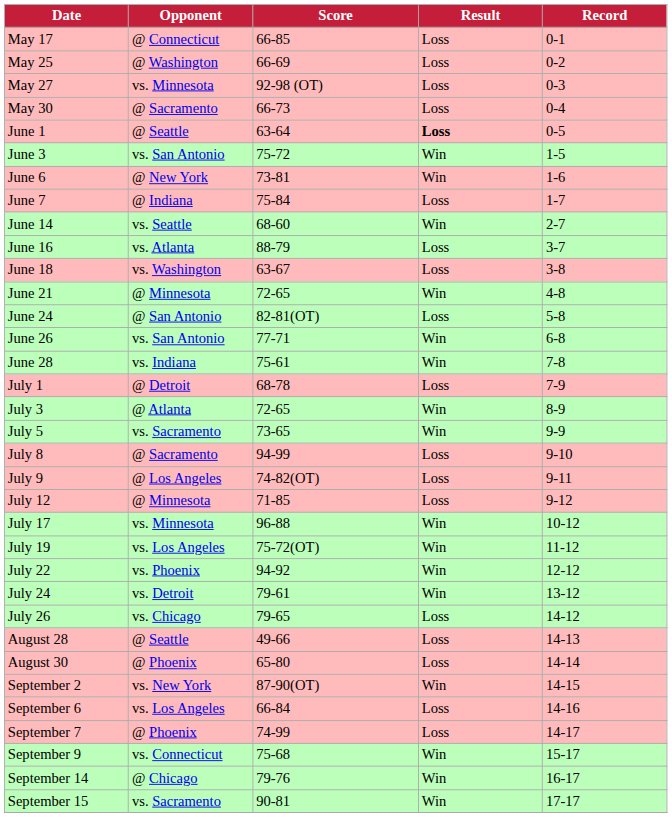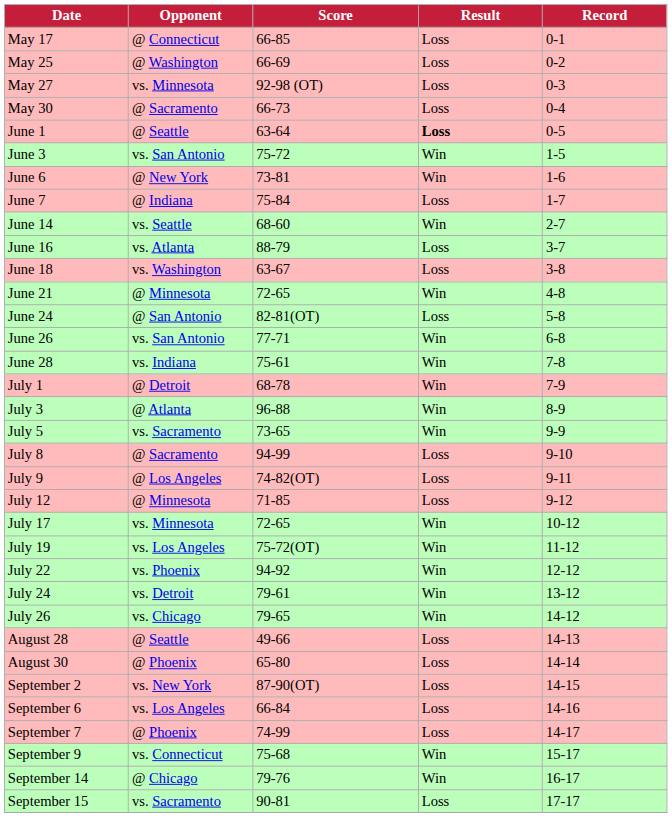 <table class="wikitable sortable sortable">
 <tr>
 <th style="background:#C41E3A;color:white;" width="15%">Date</th>
 <th style="background:#C41E3A;color:white;" width="15%">Opponent</th>
 <th style="background:#C41E3A;color:white;" width="20%">Score</th>
 <th style="background:#C41E3A;color:white;" width="15%">Result</th>
 <th style="background:#C41E3A;color:white;" width="15%">Record</th>
 </tr>
 <tr bgcolor="ffbbbb">
 <td>May 17</td>
 <td>@ <a href='#'>Connecticut</a></td>
 <td>66-85</td>
 <td>Loss</td>
 <td>0-1</td>
 </tr>
 <tr bgcolor="ffbbbb">
 <td>May 25</td>
 <td>@ <a href='#'>Washington</a></td>
 <td>66-69</td>
 <td>Loss</td>
 <td>0-2</td>
 </tr>
 <tr bgcolor="ffbbbb">
 <td>May 27</td>
 <td>vs. <a href='#'>Minnesota</a></td>
 <td>92-98 (OT)</td>
 <td>Loss</td>
 <td>0-3</td>
 </tr>
 <tr bgcolor="ffbbbb">
 <td>May 30</td>
 <td>@ <a href='#'>Sacramento</a></td>
 <td>66-73</td>
 <td>Loss</td>
 <td>0-4</td>
 </tr>
 <tr bgcolor="ffbbbb">
 <td>June 1</td>
 <td>@ <a href='#'>Seattle</a></td>
 <td>63-64</td>
 <td><strong>Loss</strong></td>
 <td>0-5</td>
 </tr>
 <tr bgcolor="bbffbb">
 <td>June 3</td>
 <td>vs. <a href='#'>San Antonio</a></td>
 <td>75-72</td>
 <td>Win</td>
 <td>1-5</td>
 </tr>
 <tr bgcolor="ffbbbb">
 <td>June 6</td>
 <td>@ <a href='#'>New York</a></td>
 <td>73-81</td>
 <td>Win</td>
 <td>1-6</td>
 </tr>
 <tr bgcolor="ffbbbb">
 <td>June 7</td>
 <td>@ <a href='#'>Indiana</a></td>
 <td>75-84</td>
 <td>Loss</td>
 <td>1-7</td>
 </tr>
 <tr bgcolor="bbffbb">
 <td>June 14</td>
 <td>vs. <a href='#'>Seattle</a></td>
 <td>68-60</td>
 <td>Win</td>
 <td>2-7</td>
 </tr>
 <tr bgcolor="bbffbb">
 <td>June 16</td>
 <td>vs. <a href='#'>Atlanta</a></td>
 <td>88-79</td>
 <td>Loss</td>
 <td>3-7</td>
 </tr>
 <tr bgcolor="ffbbbb">
 <td>June 18</td>
 <td>vs. <a href='#'>Washington</a></td>
 <td>63-67</td>
 <td>Loss</td>
 <td>3-8</td>
 </tr>
 <tr bgcolor="bbffbb">
 <td>June 21</td>
 <td>@ <a href='#'>Minnesota</a></td>
 <td>72-65</td>
 <td>Win</td>
 <td>4-8</td>
 </tr>
 <tr bgcolor="bbffbb">
 <td>June 24</td>
 <td>@ <a href='#'>San Antonio</a></td>
 <td>82-81(OT)</td>
 <td>Loss</td>
 <td>5-8</td>
 </tr>
 <tr bgcolor="bbffbb">
 <td>June 26</td>
 <td>vs. <a href='#'>San Antonio</a></td>
 <td>77-71</td>
 <td>Win</td>
 <td>6-8</td>
 </tr>
 <tr bgcolor="bbffbb">
 <td>June 28</td>
 <td>vs. <a href='#'>Indiana</a></td>
 <td>75-61</td>
 <td>Win</td>
 <td>7-8</td>
 </tr>
 <tr bgcolor="ffbbbb">
 <td>July 1</td>
 <td>@ <a href='#'>Detroit</a></td>
 <td>68-78</td>
-<td>Loss</td>
+<td>Win</td>
 <td>7-9</td>
 </tr>
 <tr bgcolor="bbffbb">
 <td>July 3</td>
 <td>@ <a href='#'>Atlanta</a></td>
-<td>72-65</td>
+<td>96-88</td>
 <td>Win</td>
 <td>8-9</td>
 </tr>
 <tr bgcolor="bbffbb">
 <td>July 5</td>
 <td>vs. <a href='#'>Sacramento</a></td>
 <td>73-65</td>
 <td>Win</td>
 <td>9-9</td>
 </tr>
 <tr bgcolor="ffbbbb">
 <td>July 8</td>
 <td>@ <a href='#'>Sacramento</a></td>
 <td>94-99</td>
 <td>Loss</td>
 <td>9-10</td>
 </tr>
 <tr bgcolor="ffbbbb">
 <td>July 9</td>
 <td>@ <a href='#'>Los Angeles</a></td>
 <td>74-82(OT)</td>
 <td>Loss</td>
 <td>9-11</td>
 </tr>
 <tr bgcolor="ffbbbb">
 <td>July 12</td>
 <td>@ <a href='#'>Minnesota</a></td>
 <td>71-85</td>
 <td>Loss</td>
 <td>9-12</td>
 </tr>
 <tr bgcolor="bbffbb">
 <td>July 17</td>
 <td>vs. <a href='#'>Minnesota</a></td>
-<td>96-88</td>
+<td>72-65</td>
 <td>Win</td>
 <td>10-12</td>
 </tr>
 <tr bgcolor="bbffbb">
 <td>July 19</td>
 <td>vs. <a href='#'>Los Angeles</a></td>
 <td>75-72(OT)</td>
 <td>Win</td>
 <td>11-12</td>
 </tr>
 <tr bgcolor="bbffbb">
 <td>July 22</td>
 <td>vs. <a href='#'>Phoenix</a></td>
 <td>94-92</td>
 <td>Win</td>
 <td>12-12</td>
 </tr>
 <tr bgcolor="bbffbb">
 <td>July 24</td>
 <td>vs. <a href='#'>Detroit</a></td>
 <td>79-61</td>
 <td>Win</td>
 <td>13-12</td>
 </tr>
 <tr bgcolor="bbffbb">
 <td>July 26</td>
 <td>vs. <a href='#'>Chicago</a></td>
 <td>79-65</td>
-<td>Loss</td>
+<td>Win</td>
 <td>14-12</td>
 </tr>
 <tr bgcolor="ffbbbb">
 <td>August 28</td>
 <td>@ <a href='#'>Seattle</a></td>
 <td>49-66</td>
 <td>Loss</td>
 <td>14-13</td>
 </tr>
 <tr bgcolor="ffbbbb">
 <td>August 30</td>
 <td>@ <a href='#'>Phoenix</a></td>
 <td>65-80</td>
 <td>Loss</td>
 <td>14-14</td>
 </tr>
 <tr bgcolor="ffbbbb">
 <td>September 2</td>
 <td>vs. <a href='#'>New York</a></td>
 <td>87-90(OT)</td>
-<td>Win</td>
+<td>Loss</td>
 <td>14-15</td>
 </tr>
 <tr bgcolor="ffbbbb">
 <td>September 6</td>
 <td>vs. <a href='#'>Los Angeles</a></td>
 <td>66-84</td>
 <td>Loss</td>
 <td>14-16</td>
 </tr>
 <tr bgcolor="ffbbbb">
 <td>September 7</td>
 <td>@ <a href='#'>Phoenix</a></td>
 <td>74-99</td>
 <td>Loss</td>
 <td>14-17</td>
 </tr>
 <tr bgcolor="bbffbb">
 <td>September 9</td>
 <td>vs. <a href='#'>Connecticut</a></td>
 <td>75-68</td>
 <td>Win</td>
 <td>15-17</td>
 </tr>
 <tr bgcolor="bbffbb">
 <td>September 14</td>
 <td>@ <a href='#'>Chicago</a></td>
 <td>79-76</td>
 <td>Win</td>
 <td>16-17</td>
 </tr>
 <tr bgcolor="bbffbb">
 <td>September 15</td>
 <td>vs. <a href='#'>Sacramento</a></td>
 <td>90-81</td>
-<td>Win</td>
+<td>Loss</td>
 <td>17-17</td>
 </tr>
 <tr>
 </tr>
 </table>
